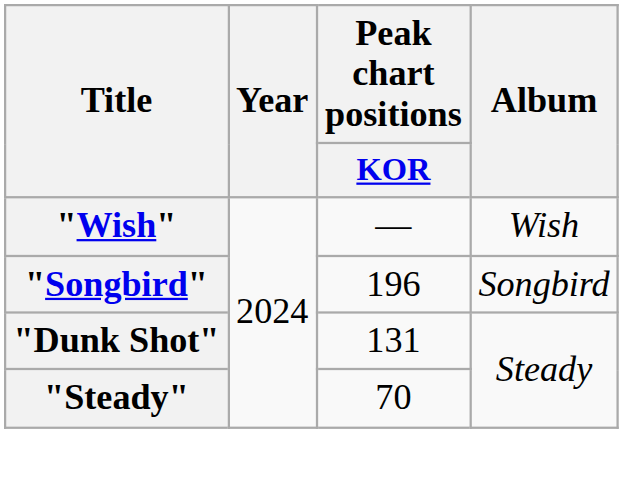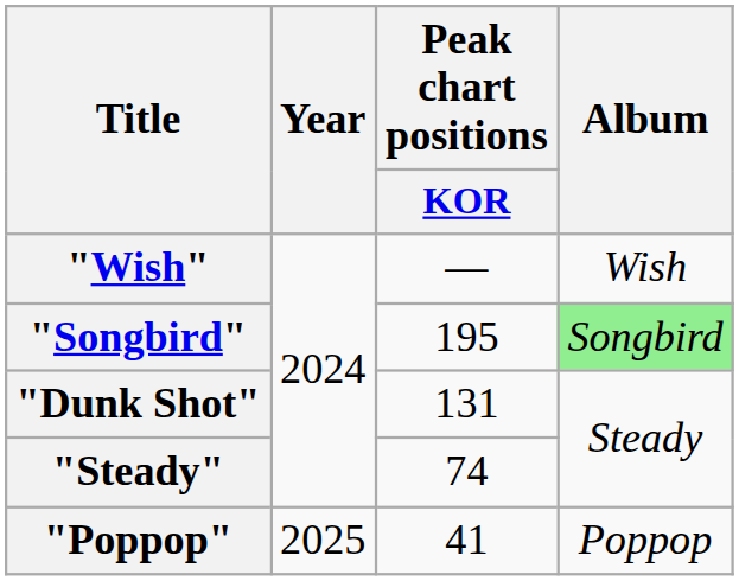 <table class="wikitable plainrowheaders" style="text-align:center">
 <tr>
 <th scope="col" rowspan="2">Title</th>
 <th scope="col" rowspan="2">Year</th>
 <th scope="col">Peak chart positions</th>
 <th scope="col" rowspan="2">Album</th>
 </tr>
 <tr>
 <th scope="col" style="width:3em;font-size:90%"><a href='#'>KOR</a><br></th>
 </tr>
 <tr>
 <th scope="row">"<a href='#'>Wish</a>"</th>
 <td rowspan="4">2024</td>
 <td>—</td>
 <td><em>Wish</em></td>
 </tr>
 <tr>
 <th scope="row">"<a href='#'>Songbird</a>"</th>
-<td>196</td>
-<td><em>Songbird</em></td>
+<td>195</td>
+<td style="background: lightgreen;"><em>Songbird</em></td>
 </tr>
 <tr>
 <th scope="row">"Dunk Shot"</th>
 <td>131</td>
 <td rowspan="2"><em>Steady</em></td>
 </tr>
 <tr>
 <th scope="row">"Steady"</th>
-<td>70</td>
+<td>74</td>
+</tr>
+<tr>
+<th scope="row">"Poppop"</th>
+<td>2025</td>
+<td>41</td>
+<td><em>Poppop</em></td>
 </tr>
 </table>
